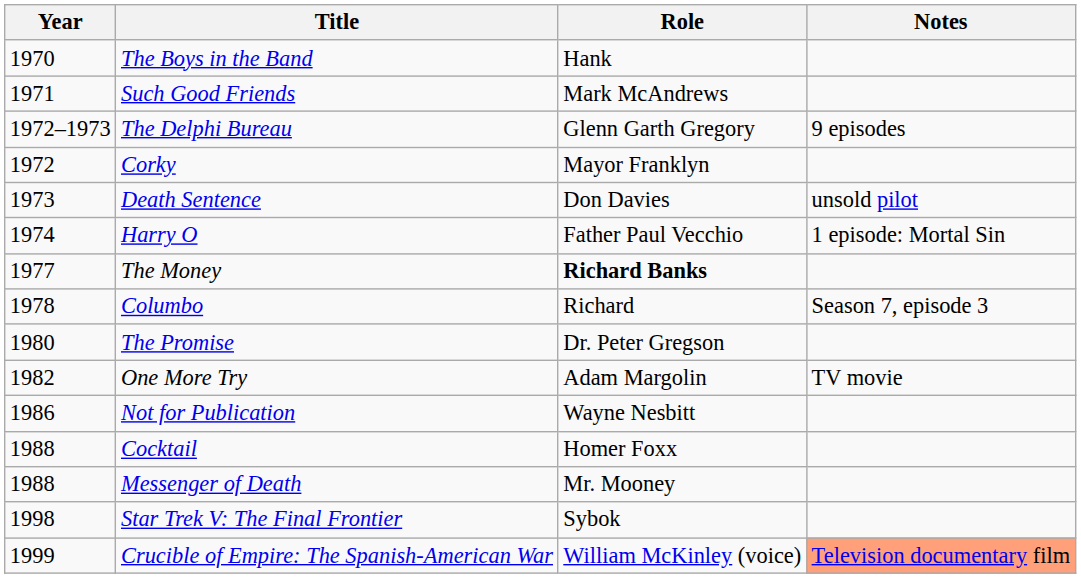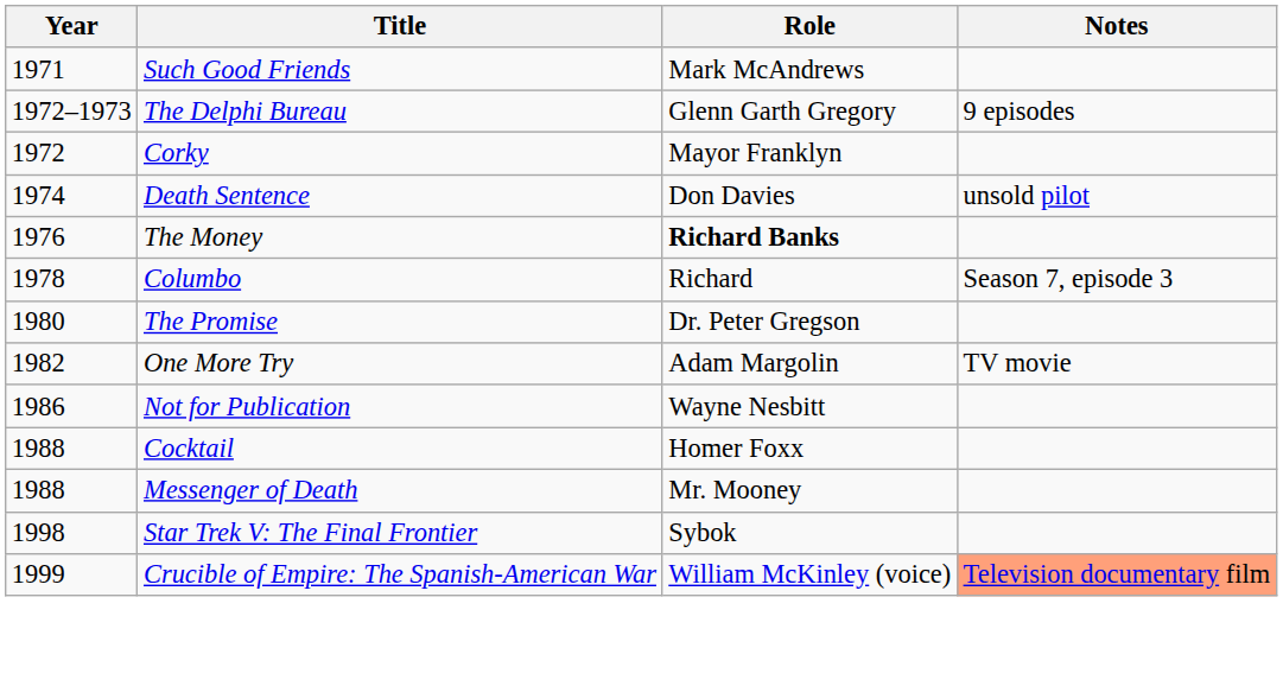 <table class="wikitable">
 <tr>
 <th>Year</th>
 <th>Title</th>
 <th>Role</th>
 <th>Notes</th>
-</tr>
-<tr>
-<td>1970</td>
-<td><em><a href='#'>The Boys in the Band</a></em></td>
-<td>Hank</td>
-<td></td>
 </tr>
 <tr>
 <td>1971</td>
 <td><em><a href='#'>Such Good Friends</a></em></td>
 <td>Mark McAndrews</td>
 <td></td>
 </tr>
 <tr>
 <td>1972–1973</td>
 <td><em><a href='#'>The Delphi Bureau</a></em></td>
 <td>Glenn Garth Gregory</td>
 <td>9 episodes</td>
 </tr>
 <tr>
 <td>1972</td>
 <td><em><a href='#'>Corky</a></em></td>
 <td>Mayor Franklyn</td>
 <td></td>
 </tr>
 <tr>
-<td>1973</td>
+<td>1974</td>
 <td><em><a href='#'>Death Sentence</a></em></td>
 <td>Don Davies</td>
 <td>unsold <a href='#'>pilot</a></td>
 </tr>
 <tr>
-<td>1974</td>
-<td><em><a href='#'>Harry O</a></em></td>
-<td>Father Paul Vecchio</td>
-<td>1 episode: Mortal Sin</td>
-</tr>
-<tr>
-<td>1977</td>
+<td>1976</td>
 <td><em>The Money</em></td>
 <td><strong>Richard Banks</strong></td>
 <td></td>
 </tr>
 <tr>
 <td>1978</td>
 <td><em><a href='#'>Columbo</a></em></td>
 <td>Richard</td>
 <td>Season 7, episode 3</td>
 </tr>
 <tr>
 <td>1980</td>
 <td><em><a href='#'>The Promise</a></em></td>
 <td>Dr. Peter Gregson</td>
 <td></td>
 </tr>
 <tr>
 <td>1982</td>
 <td><em>One More Try</em></td>
 <td>Adam Margolin</td>
 <td>TV movie</td>
 </tr>
 <tr>
 <td>1986</td>
 <td><em><a href='#'>Not for Publication</a></em></td>
 <td>Wayne Nesbitt</td>
 <td></td>
 </tr>
 <tr>
 <td>1988</td>
 <td><em><a href='#'>Cocktail</a></em></td>
 <td>Homer Foxx</td>
 <td></td>
 </tr>
 <tr>
 <td>1988</td>
 <td><em><a href='#'>Messenger of Death</a></em></td>
 <td>Mr. Mooney</td>
 <td></td>
 </tr>
 <tr>
 <td>1998</td>
 <td><em><a href='#'>Star Trek V: The Final Frontier</a></em></td>
 <td>Sybok</td>
 <td></td>
 </tr>
 <tr>
 <td>1999</td>
 <td><em><a href='#'>Crucible of Empire: The Spanish-American War</a></em></td>
 <td><a href='#'>William McKinley</a> (voice)</td>
 <td style="background: lightsalmon;"><a href='#'>Television documentary</a> film</td>
 </tr>
 </table>
